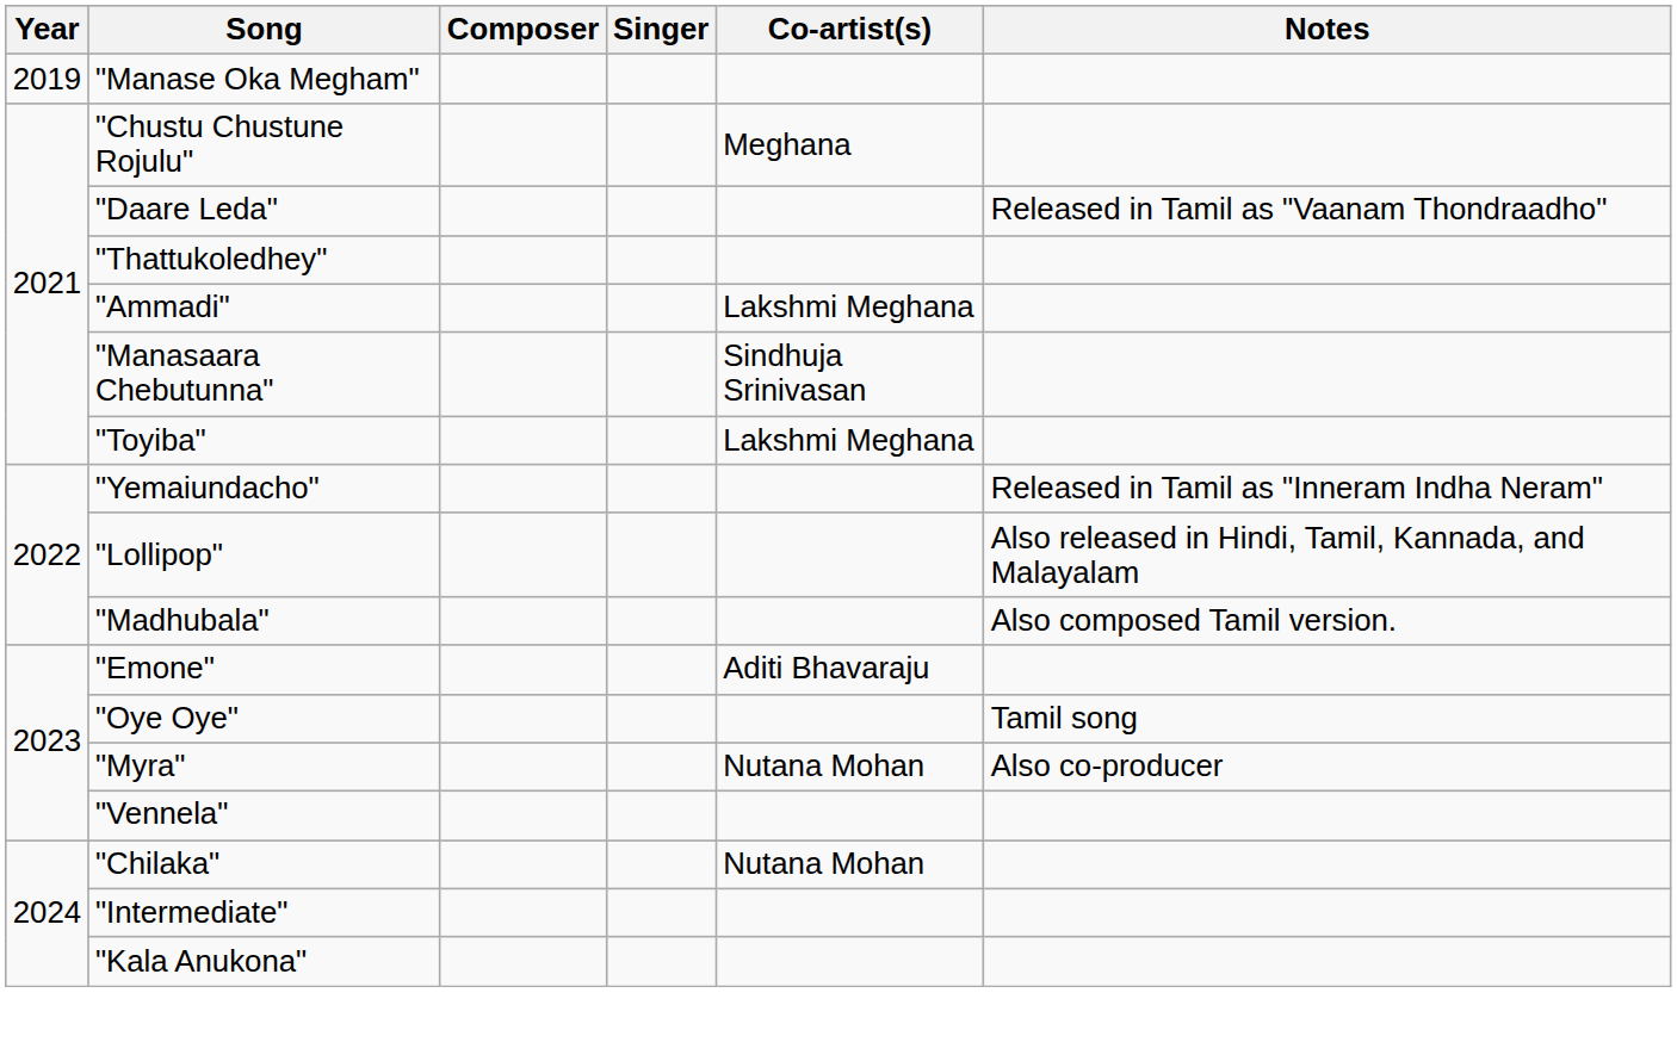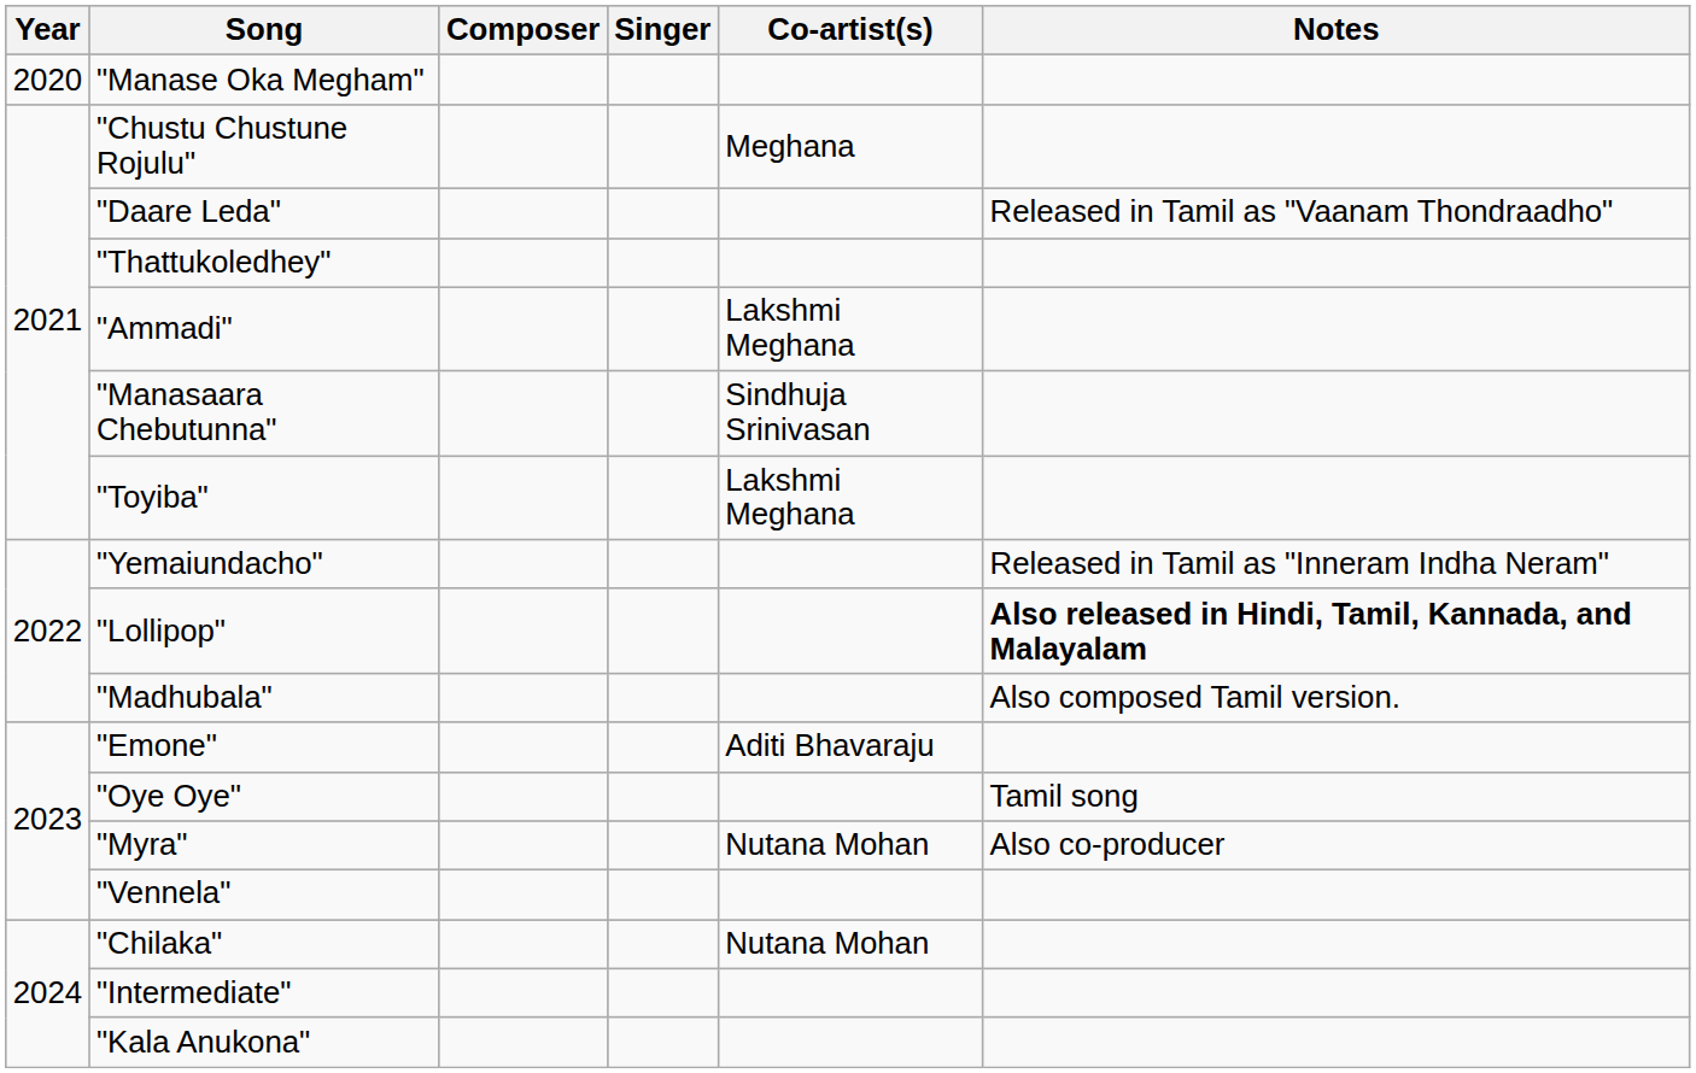 <table class="wikitable">
 <tr>
 <th>Year</th>
 <th>Song</th>
 <th>Composer</th>
 <th>Singer</th>
 <th>Co-artist(s)</th>
 <th>Notes</th>
 </tr>
 <tr>
-<td>2019</td>
+<td>2020</td>
 <td>"Manase Oka Megham"</td>
 <td></td>
 <td></td>
 <td></td>
 <td></td>
 </tr>
 <tr>
 <td rowspan="6">2021</td>
 <td>"Chustu Chustune Rojulu"</td>
 <td></td>
 <td></td>
 <td>Meghana</td>
 <td></td>
 </tr>
 <tr>
 <td>"Daare Leda"</td>
 <td></td>
 <td></td>
 <td></td>
 <td>Released in Tamil as "Vaanam Thondraadho"</td>
 </tr>
 <tr>
 <td>"Thattukoledhey"</td>
 <td></td>
 <td></td>
 <td></td>
 <td></td>
 </tr>
 <tr>
 <td>"Ammadi"</td>
 <td></td>
 <td></td>
 <td>Lakshmi Meghana</td>
 <td></td>
 </tr>
 <tr>
 <td>"Manasaara Chebutunna"</td>
 <td></td>
 <td></td>
 <td>Sindhuja Srinivasan</td>
 <td></td>
 </tr>
 <tr>
 <td>"Toyiba"</td>
 <td></td>
 <td></td>
 <td>Lakshmi Meghana</td>
 <td></td>
 </tr>
 <tr>
 <td rowspan="3">2022</td>
 <td>"Yemaiundacho"</td>
 <td></td>
 <td></td>
 <td></td>
 <td>Released in Tamil as "Inneram Indha Neram"</td>
 </tr>
 <tr>
 <td>"Lollipop"</td>
 <td></td>
 <td></td>
 <td></td>
-<td>Also released in Hindi, Tamil, Kannada, and Malayalam</td>
+<td><strong>Also released in Hindi, Tamil, Kannada, and Malayalam</strong></td>
 </tr>
 <tr>
 <td>"Madhubala"</td>
 <td></td>
 <td></td>
 <td></td>
 <td>Also composed Tamil version.</td>
 </tr>
 <tr>
 <td rowspan="4">2023</td>
 <td>"Emone"</td>
 <td></td>
 <td></td>
 <td>Aditi Bhavaraju</td>
 <td></td>
 </tr>
 <tr>
 <td>"Oye Oye"</td>
 <td></td>
 <td></td>
 <td></td>
 <td>Tamil song</td>
 </tr>
 <tr>
 <td>"Myra"</td>
 <td></td>
 <td></td>
 <td>Nutana Mohan</td>
 <td>Also co-producer</td>
 </tr>
 <tr>
 <td>"Vennela"</td>
 <td></td>
 <td></td>
 <td></td>
 <td></td>
 </tr>
 <tr>
 <td rowspan="3">2024</td>
 <td>"Chilaka"</td>
 <td></td>
 <td></td>
 <td>Nutana Mohan</td>
 <td></td>
 </tr>
 <tr>
 <td>"Intermediate"</td>
 <td></td>
 <td></td>
 <td></td>
 <td></td>
 </tr>
 <tr>
 <td>"Kala Anukona"</td>
 <td></td>
 <td></td>
 <td></td>
 <td></td>
 </tr>
 </table>
